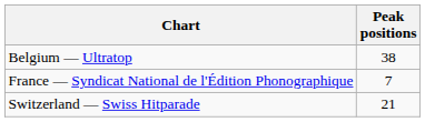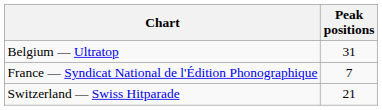 <table class="wikitable" style="text-align:center;">
 <tr>
 <th>Chart</th>
 <th>Peak<br>positions</th>
 </tr>
 <tr>
 <td style="text-align:left;">Belgium — <a href='#'>Ultratop</a></td>
-<td>38</td>
+<td>31</td>
 </tr>
 <tr>
 <td style="text-align:left;">France — <a href='#'>Syndicat National de l'Édition Phonographique</a></td>
 <td>7</td>
 </tr>
 <tr>
 <td style="text-align:left;">Switzerland — <a href='#'>Swiss Hitparade</a></td>
 <td>21</td>
 </tr>
 </table>
